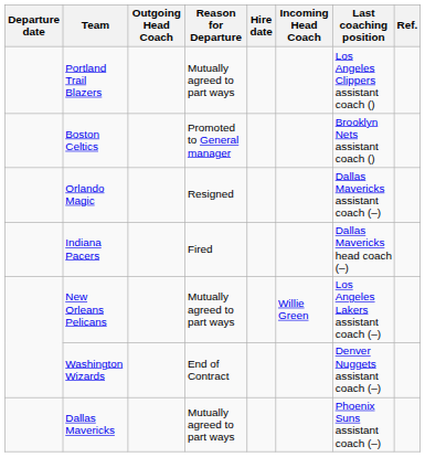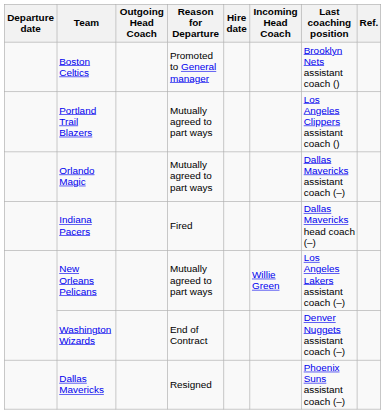 <table class="sortable wikitable col1center col5center">
 <tr>
 <th>Departure date</th>
 <th>Team</th>
 <th>Outgoing Head Coach</th>
 <th>Reason for Departure</th>
 <th>Hire date</th>
 <th>Incoming Head Coach</th>
 <th class="unsortable">Last coaching position</th>
 <th class="unsortable">Ref.</th>
 </tr>
 <tr>
 <td></td>
+<td><a href='#'>Boston Celtics</a></td>
+<td></td>
+<td>Promoted to <a href='#'>General manager</a></td>
+<td></td>
+<td></td>
+<td><a href='#'>Brooklyn Nets</a> assistant coach ()</td>
+<td></td>
+</tr>
+<tr>
+<td></td>
 <td><a href='#'>Portland Trail Blazers</a></td>
 <td></td>
 <td>Mutually agreed to part ways</td>
 <td></td>
 <td></td>
 <td><a href='#'>Los Angeles Clippers</a> assistant coach ()</td>
 <td></td>
 </tr>
 <tr>
 <td></td>
-<td><a href='#'>Boston Celtics</a></td>
-<td></td>
-<td>Promoted to <a href='#'>General manager</a></td>
-<td></td>
-<td></td>
-<td><a href='#'>Brooklyn Nets</a> assistant coach ()</td>
-<td></td>
-</tr>
-<tr>
-<td></td>
 <td><a href='#'>Orlando Magic</a></td>
 <td></td>
-<td>Resigned</td>
+<td>Mutually agreed to part ways</td>
 <td></td>
 <td></td>
 <td><a href='#'>Dallas Mavericks</a> assistant coach (–)</td>
 <td></td>
 </tr>
 <tr>
 <td></td>
 <td><a href='#'>Indiana Pacers</a></td>
 <td></td>
 <td>Fired</td>
 <td></td>
 <td></td>
 <td><a href='#'>Dallas Mavericks</a> head coach (–)</td>
 <td></td>
 </tr>
 <tr>
 <td rowspan=2 align=center></td>
 <td><a href='#'>New Orleans Pelicans</a></td>
 <td></td>
 <td>Mutually agreed to part ways</td>
 <td></td>
 <td><a href='#'>Willie Green</a></td>
 <td><a href='#'>Los Angeles Lakers</a> assistant coach (–)</td>
 <td></td>
 </tr>
 <tr>
 <td><a href='#'>Washington Wizards</a></td>
 <td></td>
 <td>End of Contract</td>
 <td></td>
 <td></td>
 <td><a href='#'>Denver Nuggets</a> assistant coach (–)</td>
 <td></td>
 </tr>
 <tr>
 <td></td>
 <td><a href='#'>Dallas Mavericks</a></td>
 <td></td>
-<td>Mutually agreed to part ways</td>
+<td>Resigned</td>
 <td></td>
 <td></td>
 <td><a href='#'>Phoenix Suns</a> assistant coach (–)</td>
 <td></td>
 </tr>
 </table>
